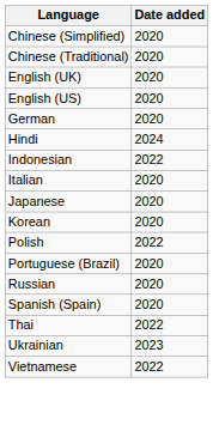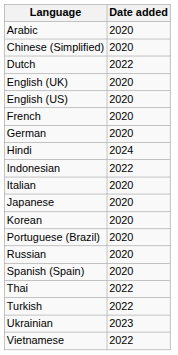 <table class="wikitable sortable">
 <tr>
 <th>Language</th>
 <th>Date added</th>
 </tr>
 <tr>
+<td>Arabic</td>
+<td>2020</td>
+</tr>
+<tr>
 <td>Chinese (Simplified)</td>
 <td>2020</td>
 </tr>
 <tr>
-<td>Chinese (Traditional)</td>
-<td>2020</td>
+<td>Dutch</td>
+<td>2022</td>
 </tr>
 <tr>
 <td>English (UK)</td>
 <td>2020</td>
 </tr>
 <tr>
 <td>English (US)</td>
+<td>2020</td>
+</tr>
+<tr>
+<td>French</td>
 <td>2020</td>
 </tr>
 <tr>
 <td>German</td>
 <td>2020</td>
 </tr>
 <tr>
 <td>Hindi</td>
 <td>2024</td>
 </tr>
 <tr>
 <td>Indonesian</td>
 <td>2022</td>
 </tr>
 <tr>
 <td>Italian</td>
 <td>2020</td>
 </tr>
 <tr>
 <td>Japanese</td>
 <td>2020</td>
 </tr>
 <tr>
 <td>Korean</td>
 <td>2020</td>
 </tr>
 <tr>
-<td>Polish</td>
-<td>2022</td>
-</tr>
-<tr>
 <td>Portuguese (Brazil)</td>
 <td>2020</td>
 </tr>
 <tr>
 <td>Russian</td>
 <td>2020</td>
 </tr>
 <tr>
 <td>Spanish (Spain)</td>
 <td>2020</td>
 </tr>
 <tr>
 <td>Thai</td>
 <td>2022</td>
 </tr>
 <tr>
+<td>Turkish</td>
+<td>2022</td>
+</tr>
+<tr>
 <td>Ukrainian</td>
 <td>2023</td>
 </tr>
 <tr>
 <td>Vietnamese</td>
 <td>2022</td>
 </tr>
 </table>
